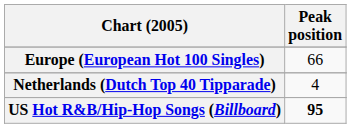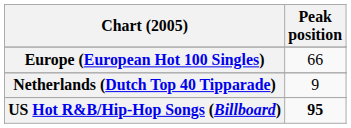 <table class="wikitable sortable plainrowheaders" style="text-align:center">
 <tr>
 <th scope="col">Chart (2005)</th>
 <th scope="col">Peak<br>position</th>
 </tr>
 <tr>
 </tr>
 <tr>
 </tr>
 <tr>
 <th scope="row">Europe (<a href='#'>European Hot 100 Singles</a>)</th>
 <td>66</td>
 </tr>
 <tr>
 </tr>
 <tr>
 <th scope="row">Netherlands (<a href='#'>Dutch Top 40 Tipparade</a>)</th>
-<td>4</td>
+<td>9</td>
 </tr>
 <tr>
 </tr>
 <tr>
 </tr>
 <tr>
 </tr>
 <tr>
 </tr>
 <tr>
 </tr>
 <tr>
 <th scope="row">US <a href='#'>Hot R&B/Hip-Hop Songs</a> (<em><a href='#'>Billboard</a></em>)</th>
 <td><strong>95</strong></td>
 </tr>
 </table>
